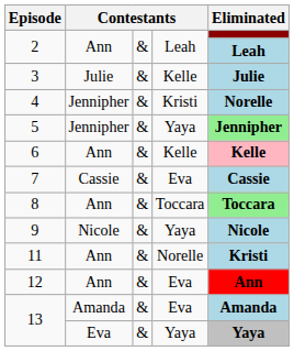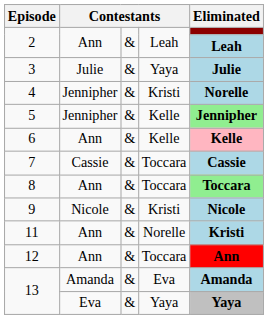 <table class="wikitable" border="2" style="text-align:center; font-size:85%;">
 <tr>
 <th>Episode</th>
 <th colspan="3">Contestants</th>
 <th>Eliminated</th>
 </tr>
 <tr>
 <td rowspan="2">2</td>
 <td rowspan="2">Ann</td>
 <td rowspan="2">&</td>
 <td rowspan="2">Leah</td>
 <td style="background:darkred"><strong></strong></td>
 </tr>
 <tr>
 <td style="background:lightblue"><strong>Leah</strong></td>
 </tr>
 <tr>
 <td>3</td>
 <td>Julie</td>
 <td>&</td>
-<td>Kelle</td>
+<td>Yaya</td>
 <td style="background:lightblue"><strong>Julie</strong></td>
 </tr>
 <tr>
 <td>4</td>
 <td>Jennipher</td>
 <td>&</td>
 <td>Kristi</td>
 <td style="background:lightblue"><strong>Norelle</strong></td>
 </tr>
 <tr>
 <td>5</td>
 <td>Jennipher</td>
 <td>&</td>
-<td>Yaya</td>
+<td>Kelle</td>
 <td style="background:lightgreen"><strong>Jennipher</strong></td>
 </tr>
 <tr>
 <td>6</td>
 <td>Ann</td>
 <td>&</td>
 <td>Kelle</td>
 <td style="background:lightpink"><strong>Kelle</strong></td>
 </tr>
 <tr>
 <td>7</td>
 <td>Cassie</td>
 <td>&</td>
-<td>Eva</td>
+<td>Toccara</td>
 <td style="background:lightblue"><strong>Cassie</strong></td>
 </tr>
 <tr>
 <td>8</td>
 <td>Ann</td>
 <td>&</td>
 <td>Toccara</td>
 <td style="background:lightgreen"><strong>Toccara</strong></td>
 </tr>
 <tr>
 <td>9</td>
 <td>Nicole</td>
 <td>&</td>
-<td>Yaya</td>
+<td>Kristi</td>
 <td style="background:lightblue"><strong>Nicole</strong></td>
 </tr>
 <tr>
 <td>11</td>
 <td>Ann</td>
 <td>&</td>
 <td>Norelle</td>
 <td style="background:lightblue"><strong>Kristi</strong></td>
 </tr>
 <tr>
 <td>12</td>
 <td>Ann</td>
 <td>&</td>
-<td>Eva</td>
+<td>Toccara</td>
 <td style="background:red"><strong>Ann</strong></td>
 </tr>
 <tr>
 <td rowspan="2">13</td>
 <td>Amanda</td>
 <td>&</td>
 <td>Eva</td>
 <td style="background:lightblue"><strong>Amanda</strong></td>
 </tr>
 <tr>
 <td>Eva</td>
 <td>&</td>
 <td>Yaya</td>
 <td style="background:silver"><strong>Yaya</strong></td>
 </tr>
 </table>
